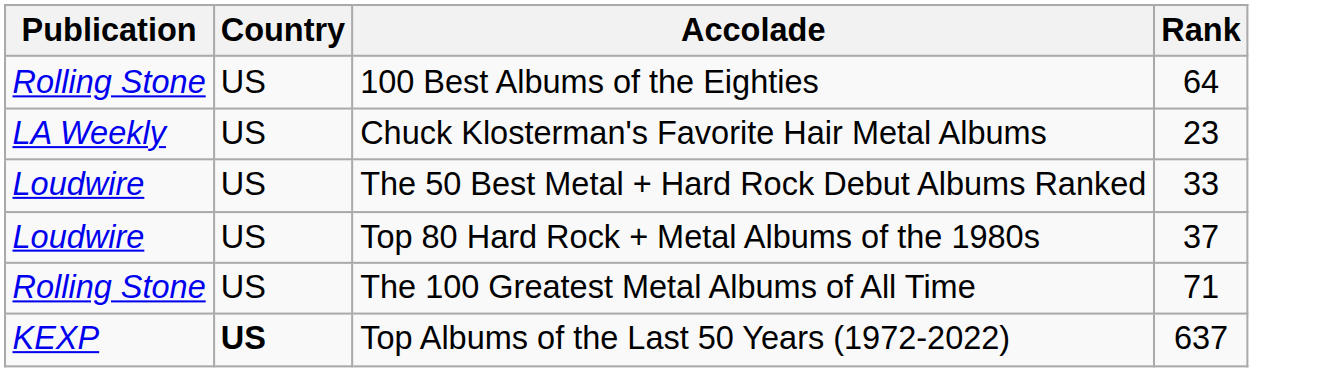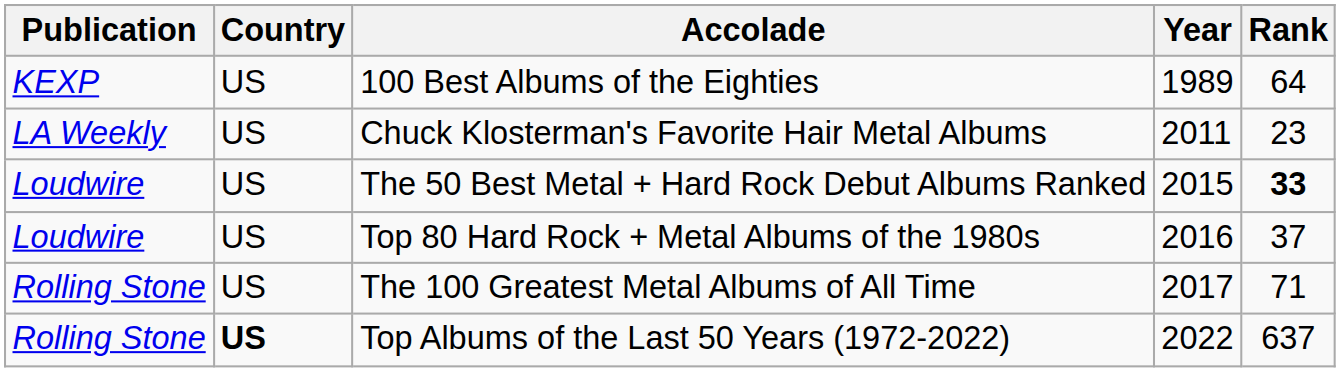 <table class="wikitable">
 <tr>
 <th>Publication</th>
 <th>Country</th>
 <th>Accolade</th>
+<th>Year</th>
 <th>Rank</th>
 </tr>
 <tr>
-<td><em><a href='#'>Rolling Stone</a></em></td>
+<td><em><a href='#'>KEXP</a></em></td>
 <td>US</td>
 <td>100 Best Albums of the Eighties</td>
+<td>1989</td>
 <td align="center">64</td>
 </tr>
 <tr>
 <td><em><a href='#'>LA Weekly</a></em></td>
 <td>US</td>
 <td>Chuck Klosterman's Favorite Hair Metal Albums</td>
+<td>2011</td>
 <td align="center">23</td>
 </tr>
 <tr>
 <td><em><a href='#'>Loudwire</a></em></td>
 <td>US</td>
 <td>The 50 Best Metal + Hard Rock Debut Albums Ranked</td>
-<td align="center">33</td>
+<td>2015</td>
+<td align="center"><strong>33</strong></td>
 </tr>
 <tr>
 <td><em><a href='#'>Loudwire</a></em></td>
 <td>US</td>
 <td>Top 80 Hard Rock + Metal Albums of the 1980s</td>
+<td>2016</td>
 <td align="center">37</td>
 </tr>
 <tr>
 <td><em><a href='#'>Rolling Stone</a></em></td>
 <td>US</td>
 <td>The 100 Greatest Metal Albums of All Time</td>
+<td>2017</td>
 <td align="center">71</td>
 </tr>
 <tr>
-<td><em><a href='#'>KEXP</a></em></td>
+<td><em><a href='#'>Rolling Stone</a></em></td>
 <td><strong>US</strong></td>
 <td>Top Albums of the Last 50 Years (1972-2022)</td>
+<td>2022</td>
 <td align="center">637</td>
 </tr>
 </table>
